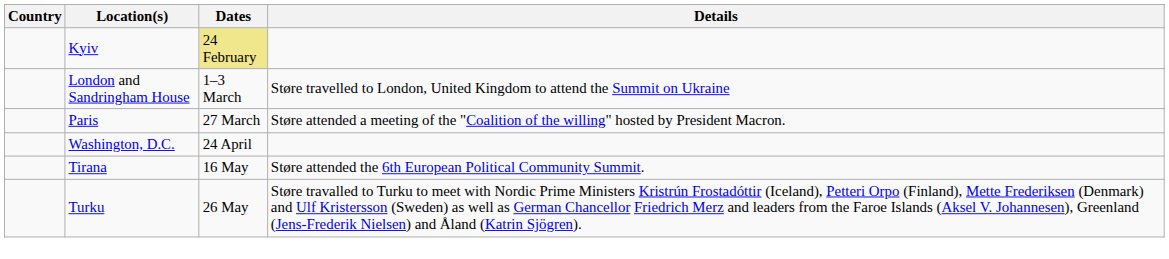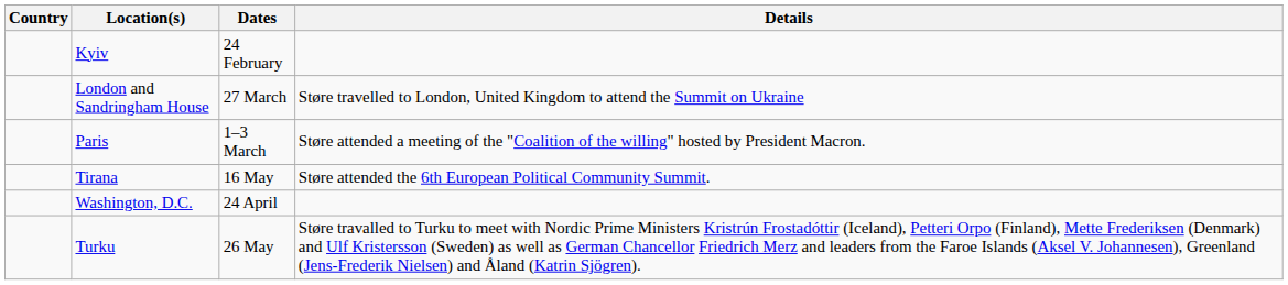 <table class="wikitable sortable" border="1">
 <tr>
 <th>Country</th>
 <th>Location(s)</th>
 <th>Dates</th>
 <th class="unsortable">Details</th>
 </tr>
 <tr>
 <td></td>
 <td><a href='#'>Kyiv</a></td>
-<td style="background: khaki;">24 February</td>
+<td>24 February</td>
 <td></td>
 </tr>
 <tr>
 <td></td>
 <td><a href='#'>London</a> and <a href='#'>Sandringham House</a></td>
-<td>1–3 March</td>
+<td>27 March</td>
 <td>Støre travelled to London, United Kingdom to attend the <a href='#'>Summit on Ukraine</a></td>
 </tr>
 <tr>
 <td></td>
 <td><a href='#'>Paris</a></td>
-<td>27 March</td>
+<td>1–3 March</td>
 <td>Støre attended a meeting of the "<a href='#'>Coalition of the willing</a>" hosted by President Macron.</td>
+</tr>
+<tr>
+<td></td>
+<td><a href='#'>Tirana</a></td>
+<td>16 May</td>
+<td>Støre attended the <a href='#'>6th European Political Community Summit</a>.</td>
 </tr>
 <tr>
 <td></td>
 <td><a href='#'>Washington, D.C.</a></td>
 <td>24 April</td>
 <td></td>
 </tr>
 <tr>
 <td></td>
-<td><a href='#'>Tirana</a></td>
-<td>16 May</td>
-<td>Støre attended the <a href='#'>6th European Political Community Summit</a>.</td>
-</tr>
-<tr>
-<td></td>
 <td><a href='#'>Turku</a></td>
 <td>26 May</td>
 <td>Støre travalled to Turku to meet with Nordic Prime Ministers <a href='#'>Kristrún Frostadóttir</a> (Iceland), <a href='#'>Petteri Orpo</a> (Finland), <a href='#'>Mette Frederiksen</a> (Denmark) and <a href='#'>Ulf Kristersson</a> (Sweden) as well as <a href='#'>German Chancellor</a> <a href='#'>Friedrich Merz</a> and leaders from the Faroe Islands (<a href='#'>Aksel V. Johannesen</a>), Greenland (<a href='#'>Jens-Frederik Nielsen</a>) and Åland (<a href='#'>Katrin Sjögren</a>).</td>
 </tr>
 </table>
